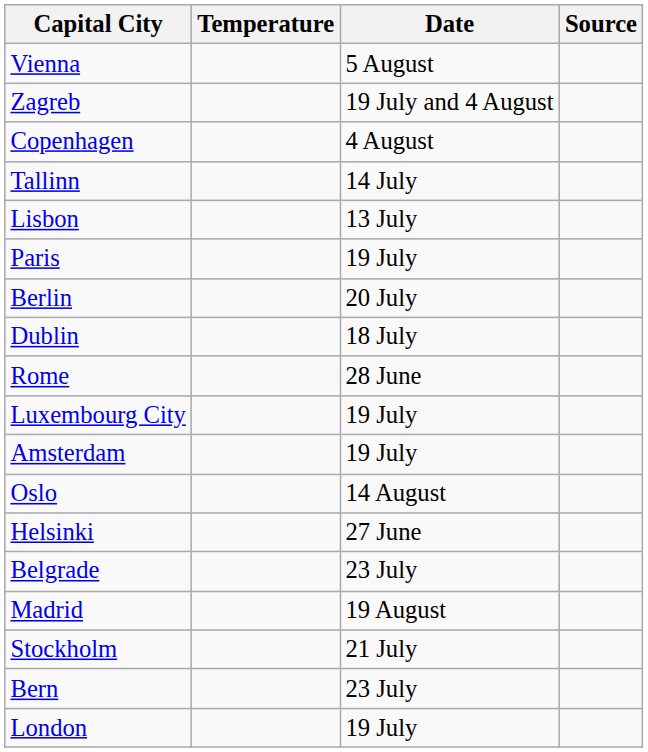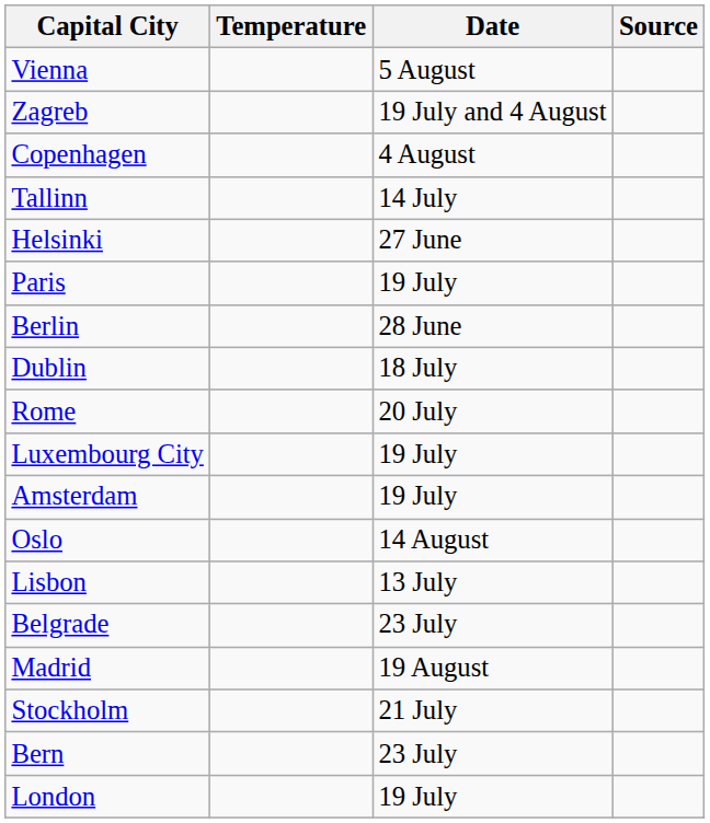 <table class="wikitable sortable">
 <tr>
 <th>Capital City</th>
 <th>Temperature</th>
 <th>Date</th>
 <th>Source</th>
 </tr>
 <tr>
 <td><a href='#'>Vienna</a></td>
 <td></td>
 <td>5 August</td>
 <td></td>
 </tr>
 <tr>
 <td><a href='#'>Zagreb</a></td>
 <td></td>
 <td>19 July and 4 August</td>
 <td></td>
 </tr>
 <tr>
 <td><a href='#'>Copenhagen</a></td>
 <td></td>
 <td>4 August</td>
 <td></td>
 </tr>
 <tr>
 <td><a href='#'>Tallinn</a></td>
 <td></td>
 <td>14 July</td>
 <td></td>
 </tr>
 <tr>
-<td><a href='#'>Lisbon</a></td>
+<td><a href='#'>Helsinki</a></td>
 <td></td>
-<td>13 July</td>
+<td>27 June</td>
 <td></td>
 </tr>
 <tr>
 <td><a href='#'>Paris</a></td>
 <td></td>
 <td>19 July</td>
 <td></td>
 </tr>
 <tr>
 <td><a href='#'>Berlin</a></td>
 <td></td>
-<td>20 July</td>
+<td>28 June</td>
 <td></td>
 </tr>
 <tr>
 <td><a href='#'>Dublin</a></td>
 <td></td>
 <td>18 July</td>
 <td></td>
 </tr>
 <tr>
 <td><a href='#'>Rome</a></td>
 <td></td>
-<td>28 June</td>
+<td>20 July</td>
 <td></td>
 </tr>
 <tr>
 <td><a href='#'>Luxembourg City</a></td>
 <td></td>
 <td>19 July</td>
 <td></td>
 </tr>
 <tr>
 <td><a href='#'>Amsterdam</a></td>
 <td></td>
 <td>19 July</td>
 <td></td>
 </tr>
 <tr>
 <td><a href='#'>Oslo</a></td>
 <td></td>
 <td>14 August</td>
 <td></td>
 </tr>
 <tr>
-<td><a href='#'>Helsinki</a></td>
+<td><a href='#'>Lisbon</a></td>
 <td></td>
-<td>27 June</td>
+<td>13 July</td>
 <td></td>
 </tr>
 <tr>
 <td><a href='#'>Belgrade</a></td>
 <td></td>
 <td>23 July</td>
 <td></td>
 </tr>
 <tr>
 <td><a href='#'>Madrid</a></td>
 <td></td>
 <td>19 August</td>
 <td></td>
 </tr>
 <tr>
 <td><a href='#'>Stockholm</a></td>
 <td></td>
 <td>21 July</td>
 <td></td>
 </tr>
 <tr>
 <td><a href='#'>Bern</a></td>
 <td></td>
 <td>23 July</td>
 <td></td>
 </tr>
 <tr>
 <td><a href='#'>London</a></td>
 <td></td>
 <td>19 July</td>
 <td></td>
 </tr>
 </table>
